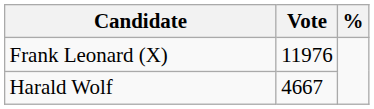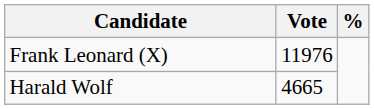 <table class="wikitable">
 <tr>
 <th bgcolor="#DDDDFF" width="200px">Candidate</th>
 <th bgcolor="#DDDDFF">Vote</th>
 <th bgcolor="#DDDDFF">%</th>
 </tr>
 <tr>
 <td>Frank Leonard (X)</td>
 <td>11976</td>
 </tr>
 <tr>
 <td>Harald Wolf</td>
-<td>4667</td>
+<td>4665</td>
 </tr>
 </table>
